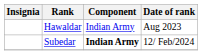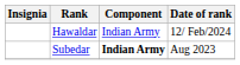 <table class="wikitable" style="background:white">
 <tr>
 <th>Insignia</th>
 <th>Rank</th>
 <th>Component</th>
 <th>Date of rank</th>
 </tr>
 <tr>
 <td style="text-align:center"></td>
 <td><a href='#'>Hawaldar</a></td>
 <td><a href='#'>Indian Army</a></td>
-<td>Aug 2023</td>
+<td>12/ Feb/2024</td>
 </tr>
 <tr>
 <td style="text-align:center"></td>
 <td><a href='#'>Subedar</a></td>
 <td><strong>Indian Army</strong></td>
-<td>12/ Feb/2024</td>
+<td>Aug 2023</td>
 </tr>
 <tr>
 </tr>
 </table>
